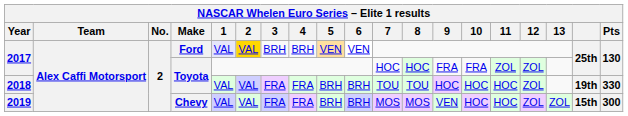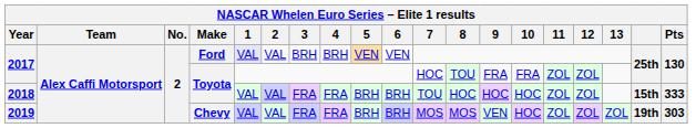 <table class="wikitable" style="text-align:center; font-size:75%">
 <tr>
 <th colspan=20><a href='#'>NASCAR Whelen Euro Series</a> – Elite 1 results</th>
 </tr>
 <tr>
 <th>Year</th>
 <th>Team</th>
 <th>No.</th>
 <th>Make</th>
 <th>1</th>
 <th>2</th>
 <th>3</th>
 <th>4</th>
 <th>5</th>
 <th>6</th>
 <th>7</th>
 <th>8</th>
 <th>9</th>
 <th>10</th>
 <th>11</th>
 <th>12</th>
 <th>13</th>
 <th></th>
 <th>Pts</th>
 </tr>
 <tr>
 <th rowspan=2><a href='#'>2017</a></th>
 <th rowspan=4><a href='#'>Alex Caffi Motorsport</a></th>
 <th rowspan=4>2</th>
 <th><a href='#'>Ford</a></th>
 <td style="background: lavender;"><a href='#'>VAL</a></td>
-<td style="background: gold;"><a href='#'>VAL</a></td>
+<td><a href='#'>VAL</a></td>
 <td><a href='#'>BRH</a></td>
 <td><a href='#'>BRH</a></td>
 <td style="background:#FFDF9F;"><a href='#'>VEN</a><br></td>
 <td style="background:#FFFFFF;"><a href='#'>VEN</a><br></td>
 <td colspan=7></td>
 <th rowspan=2>25th</th>
 <th rowspan=2>130</th>
 </tr>
 <tr>
 <th rowspan=2><a href='#'>Toyota</a></th>
 <td colspan=6></td>
 <td><a href='#'>HOC</a></td>
-<td style="background:#DFFFDF;"><a href='#'>HOC</a><br></td>
+<td style="background:#DFFFDF;"><a href='#'>TOU</a><br></td>
 <td><a href='#'>FRA</a></td>
 <td><a href='#'>FRA</a></td>
 <td style="background:#DFFFDF;"><a href='#'>ZOL</a><br></td>
 <td style="background:#DFFFDF;"><a href='#'>ZOL</a><br></td>
 <td></td>
 </tr>
 <tr>
 <th><a href='#'>2018</a></th>
 <td style="background:#DFFFDF;"><a href='#'>VAL</a><br></td>
 <td style="background:#CFCFFF;"><a href='#'>VAL</a><br></td>
 <td style="background:#EFCFFF;"><a href='#'>FRA</a><br></td>
 <td style="background:#DFFFDF;"><a href='#'>FRA</a><br></td>
 <td style="background:#DFFFDF;"><a href='#'>BRH</a><br></td>
 <td style="background:#DFFFDF;"><a href='#'>BRH</a><br></td>
 <td style="background:#DFFFDF;"><a href='#'>TOU</a><br></td>
-<td style="background:#DFFFDF;"><a href='#'>TOU</a><br></td>
+<td style="background:#DFFFDF;"><a href='#'>HOC</a><br></td>
 <td style="background:#EFCFFF;"><a href='#'>HOC</a><br></td>
 <td style="background:#DFFFDF;"><a href='#'>HOC</a><br></td>
-<td style="background:#DFFFDF;"><a href='#'>HOC</a><br></td>
+<td style="background:#DFFFDF;"><a href='#'>ZOL</a><br></td>
 <td style="background:#DFFFDF;"><a href='#'>ZOL</a><br></td>
 <td></td>
-<th>19th</th>
-<th>330</th>
+<th>15th</th>
+<th>333</th>
 </tr>
 <tr>
 <th><a href='#'>2019</a></th>
 <th><a href='#'>Chevy</a></th>
 <td style="background:#CFCFFF;"><a href='#'>VAL</a><br></td>
 <td style="background:#DFFFDF;"><a href='#'>VAL</a><br></td>
 <td style="background:#CFCFFF;"><a href='#'>FRA</a><br></td>
 <td style="background:#EFCFFF;"><a href='#'>FRA</a><br></td>
 <td style="background:#DFFFDF;"><a href='#'>BRH</a><br></td>
 <td style="background:#CFCFFF;"><a href='#'>BRH</a><br></td>
 <td style="background:#EFCFFF;"><a href='#'>MOS</a><br></td>
 <td style="background:#EFCFFF;"><a href='#'>MOS</a><br></td>
 <td style="background:#DFFFDF;"><a href='#'>VEN</a><br></td>
 <td style="background:#EFCFFF;"><a href='#'>HOC</a><br></td>
-<td style="background:#DFFFDF;"><a href='#'>HOC</a><br></td>
+<td style="background:#DFFFDF;"><a href='#'>ZOL</a><br></td>
 <td style="background:#EFCFFF;"><a href='#'>ZOL</a><br></td>
 <td style="background:#DFFFDF;"><a href='#'>ZOL</a><br></td>
-<th>15th</th>
-<th>300</th>
+<th>19th</th>
+<th>303</th>
 </tr>
 </table>
